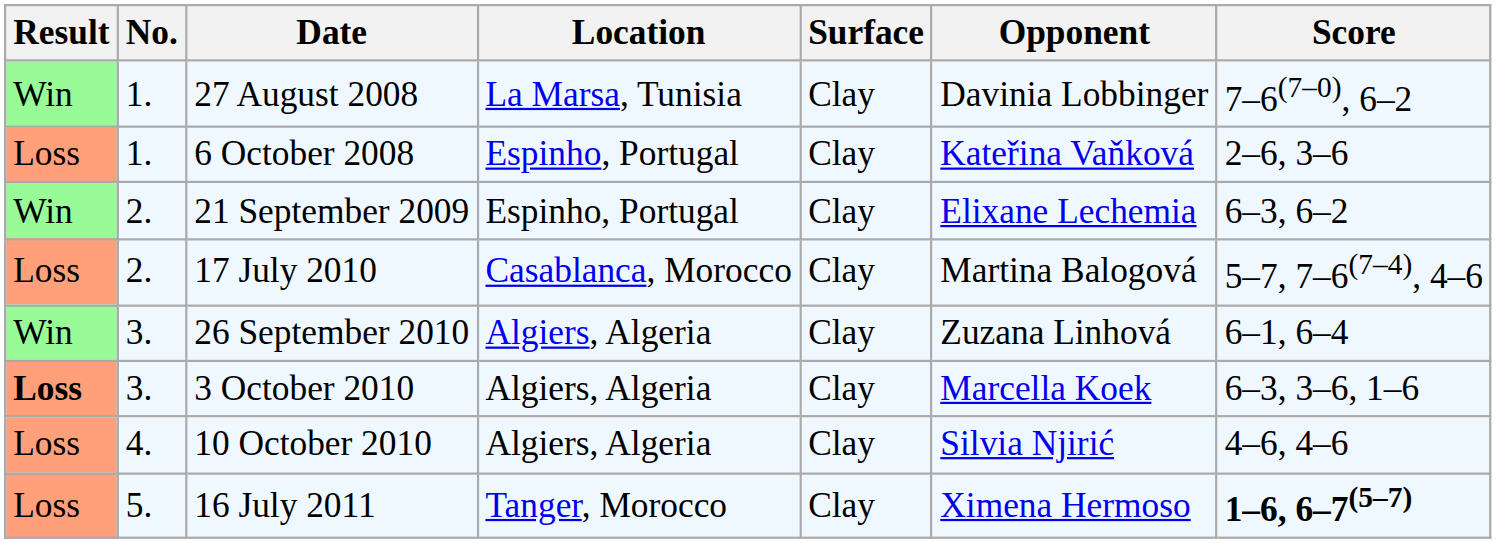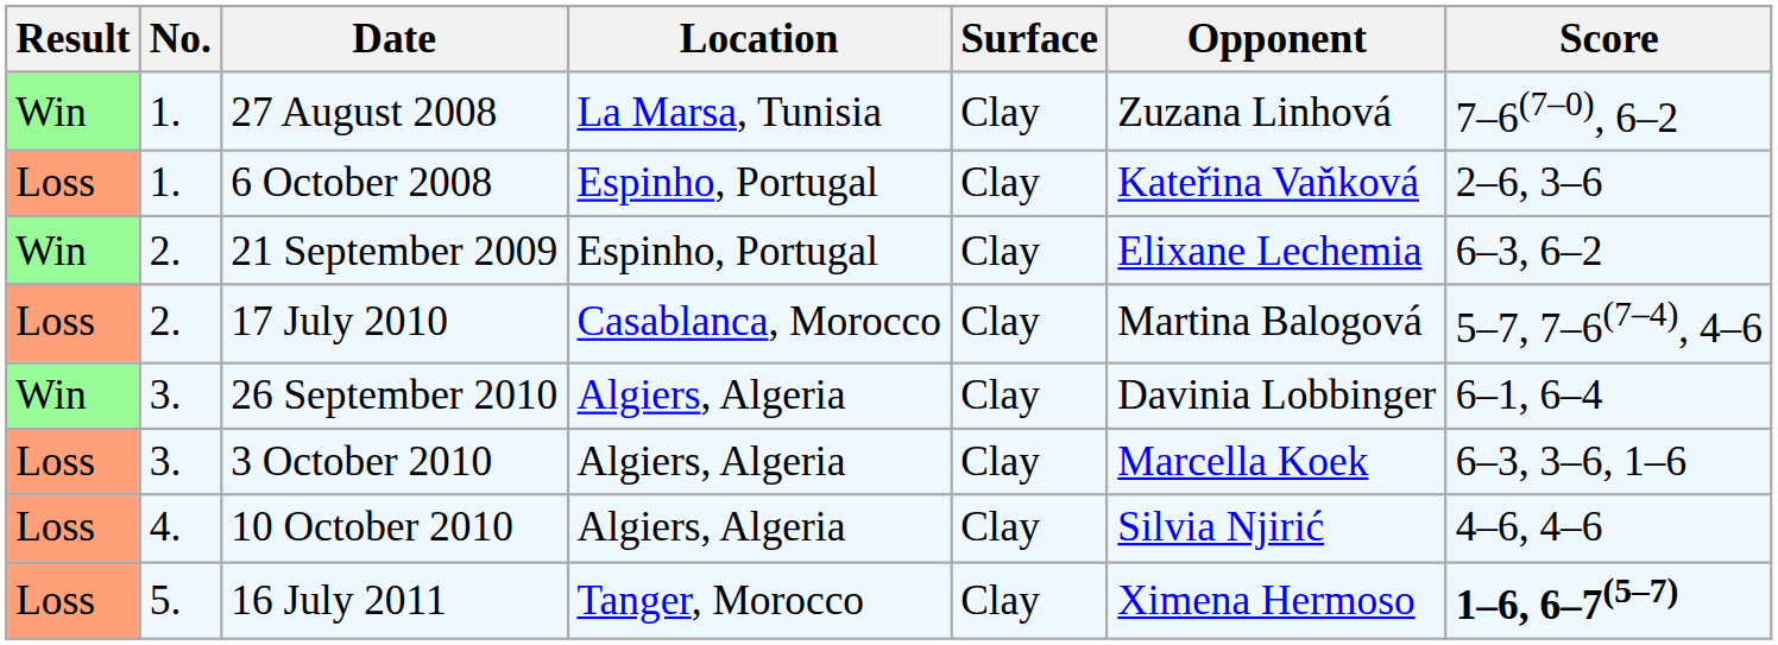 <table class="sortable wikitable">
 <tr>
 <th>Result</th>
 <th>No.</th>
 <th>Date</th>
 <th>Location</th>
 <th>Surface</th>
 <th>Opponent</th>
 <th class="unsortable">Score</th>
 </tr>
 <tr style="background:#f0f8ff;">
 <td style="background:#98fb98;">Win</td>
 <td>1.</td>
 <td>27 August 2008</td>
 <td><a href='#'>La Marsa</a>, Tunisia</td>
 <td>Clay</td>
-<td> Davinia Lobbinger</td>
+<td> Zuzana Linhová</td>
 <td>7–6<sup>(7–0)</sup>, 6–2</td>
 </tr>
 <tr style="background:#f0f8ff;">
 <td style="background:#ffa07a;">Loss</td>
 <td>1.</td>
 <td>6 October 2008</td>
 <td><a href='#'>Espinho</a>, Portugal</td>
 <td>Clay</td>
 <td> <a href='#'>Kateřina Vaňková</a></td>
 <td>2–6, 3–6</td>
 </tr>
 <tr style="background:#f0f8ff;">
 <td style="background:#98fb98;">Win</td>
 <td>2.</td>
 <td>21 September 2009</td>
 <td>Espinho, Portugal</td>
 <td>Clay</td>
 <td> <a href='#'>Elixane Lechemia</a></td>
 <td>6–3, 6–2</td>
 </tr>
 <tr style="background:#f0f8ff;">
 <td style="background:#ffa07a;">Loss</td>
 <td>2.</td>
 <td>17 July 2010</td>
 <td><a href='#'>Casablanca</a>, Morocco</td>
 <td>Clay</td>
 <td> Martina Balogová</td>
 <td>5–7, 7–6<sup>(7–4)</sup>, 4–6</td>
 </tr>
 <tr style="background:#f0f8ff;">
 <td style="background:#98fb98;">Win</td>
 <td>3.</td>
 <td>26 September 2010</td>
 <td><a href='#'>Algiers</a>, Algeria</td>
 <td>Clay</td>
-<td> Zuzana Linhová</td>
+<td> Davinia Lobbinger</td>
 <td>6–1, 6–4</td>
 </tr>
 <tr style="background:#f0f8ff;">
-<td style="background:#ffa07a;"><strong>Loss</strong></td>
+<td style="background:#ffa07a;">Loss</td>
 <td>3.</td>
 <td>3 October 2010</td>
 <td>Algiers, Algeria</td>
 <td>Clay</td>
 <td> <a href='#'>Marcella Koek</a></td>
 <td>6–3, 3–6, 1–6</td>
 </tr>
 <tr style="background:#f0f8ff;">
 <td style="background:#ffa07a;">Loss</td>
 <td>4.</td>
 <td>10 October 2010</td>
 <td>Algiers, Algeria</td>
 <td>Clay</td>
 <td> <a href='#'>Silvia Njirić</a></td>
 <td>4–6, 4–6</td>
 </tr>
 <tr style="background:#f0f8ff;">
 <td style="background:#ffa07a;">Loss</td>
 <td>5.</td>
 <td>16 July 2011</td>
 <td><a href='#'>Tanger</a>, Morocco</td>
 <td>Clay</td>
 <td> <a href='#'>Ximena Hermoso</a></td>
 <td><strong>1–6, 6–7<sup>(5–7)</sup></strong></td>
 </tr>
 </table>
